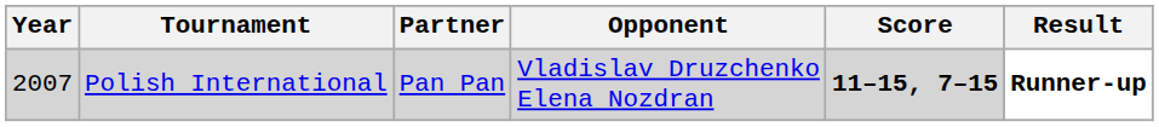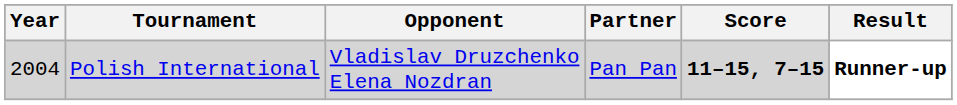 <table class="sortable wikitable" style="font-size: 90%;">
 <tr>
 <th>Year</th>
 <th>Tournament</th>
+<th>Opponent</th>
 <th>Partner</th>
-<th>Opponent</th>
 <th>Score</th>
 <th>Result</th>
 </tr>
 <tr style="background:#D5D5D5">
-<td align="center">2007</td>
+<td align="center">2004</td>
 <td align="left"><a href='#'>Polish International</a></td>
+<td align="left"> <a href='#'>Vladislav Druzchenko</a> <br>  <a href='#'>Elena Nozdran</a></td>
 <td align="left"> <a href='#'>Pan Pan</a></td>
-<td align="left"> <a href='#'>Vladislav Druzchenko</a> <br>  <a href='#'>Elena Nozdran</a></td>
 <td align="left"><strong>11–15, 7–15</strong></td>
 <td style="text-align:left; background:white"> <strong>Runner-up</strong></td>
 </tr>
 </table>
